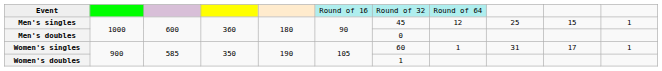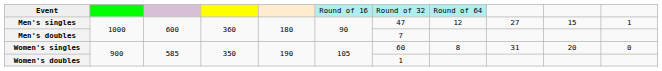 <table class=wikitable style=font-size:90%;text-align:center>
 <tr>
 <td style="width:130px; background:#efefef;"><strong>Event</strong></td>
 <td style="width:80px; background:lime;"></td>
 <td style="width:85px; background:thistle;"></td>
 <td style="width:85px; background:#ff0;"></td>
 <td style="width:85px; background:#ffebcd;"></td>
 <td style="width:85px; background:#afeeee;">Round of 16</td>
 <td style="width:85px; background:#afeeee;">Round of 32</td>
 <td style="width:85px; background:#afeeee;">Round of 64</td>
 <td width=85></td>
 <td width=85></td>
 <td width=85></td>
 </tr>
 <tr>
 <th style="background:#f3f3f3;">Men's singles</th>
 <td rowspan=2>1000</td>
 <td rowspan=2>600</td>
 <td rowspan=2>360</td>
 <td rowspan=2>180</td>
 <td rowspan=2>90</td>
-<td>45</td>
+<td>47</td>
 <td>12</td>
-<td>25</td>
+<td>27</td>
 <td>15</td>
 <td>1</td>
 </tr>
 <tr>
 <th style="background:#f3f3f3;">Men's doubles</th>
-<td>0</td>
+<td>7</td>
 <td></td>
 <td></td>
 <td></td>
 <td></td>
 </tr>
 <tr>
 <th style="background:#f3f3f3;">Women's singles</th>
 <td rowspan=2>900</td>
 <td rowspan=2>585</td>
 <td rowspan=2>350</td>
 <td rowspan=2>190</td>
 <td rowspan=2>105</td>
 <td>60</td>
-<td>1</td>
+<td>8</td>
 <td>31</td>
-<td>17</td>
-<td>1</td>
+<td>20</td>
+<td>0</td>
 </tr>
 <tr>
 <th style="background:#f3f3f3;">Women's doubles</th>
 <td>1</td>
 <td></td>
 <td></td>
 <td></td>
 <td></td>
 </tr>
 </table>
